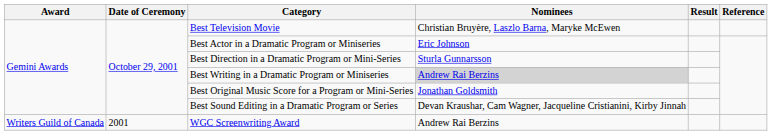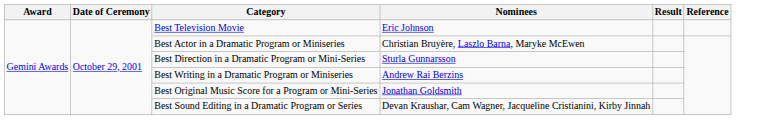 <table class="wikitable">
 <tr>
 <th>Award</th>
 <th>Date of Ceremony</th>
 <th>Category</th>
 <th>Nominees</th>
 <th>Result</th>
 <th>Reference</th>
 </tr>
 <tr>
 <td rowspan="6"><a href='#'>Gemini Awards</a></td>
 <td rowspan="6"><a href='#'>October 29, 2001</a></td>
 <td><a href='#'>Best Television Movie</a></td>
-<td>Christian Bruyère, <a href='#'>Laszlo Barna</a>, Maryke McEwen</td>
+<td><a href='#'>Eric Johnson</a></td>
 <td></td>
 <td></td>
 </tr>
 <tr>
 <td>Best Actor in a Dramatic Program or Miniseries</td>
-<td><a href='#'>Eric Johnson</a></td>
+<td>Christian Bruyère, <a href='#'>Laszlo Barna</a>, Maryke McEwen</td>
 <td></td>
 <td rowspan=5></td>
 </tr>
 <tr>
 <td>Best Direction in a Dramatic Program or Mini-Series</td>
 <td><a href='#'>Sturla Gunnarsson</a></td>
 <td></td>
 </tr>
 <tr>
 <td>Best Writing in a Dramatic Program or Miniseries</td>
-<td style="background: lightgrey;"><a href='#'>Andrew Rai Berzins</a></td>
+<td><a href='#'>Andrew Rai Berzins</a></td>
 <td></td>
 </tr>
 <tr>
 <td>Best Original Music Score for a Program or Mini-Series</td>
 <td><a href='#'>Jonathan Goldsmith</a></td>
 <td></td>
 </tr>
 <tr>
 <td>Best Sound Editing in a Dramatic Program or Series</td>
 <td>Devan Kraushar, Cam Wagner, Jacqueline Cristianini, Kirby Jinnah</td>
 <td></td>
 </tr>
-<tr>
-<td><a href='#'>Writers Guild of Canada</a></td>
-<td>2001</td>
-<td><a href='#'>WGC Screenwriting Award</a></td>
-<td>Andrew Rai Berzins</td>
-<td></td>
-<td></td>
-</tr>
 </table>
